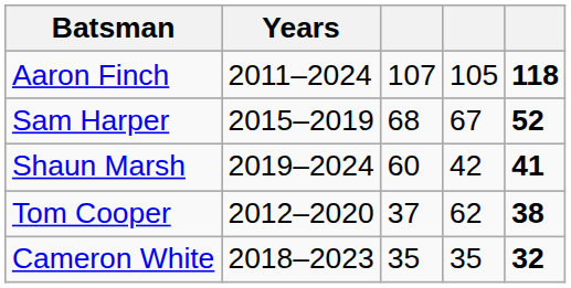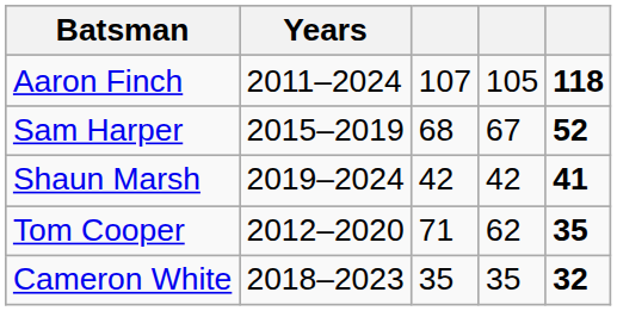 <table class="wikitable">
 <tr>
 <th>Batsman</th>
 <th>Years</th>
 <th></th>
 <th></th>
 <th></th>
 </tr>
 <tr>
 <td><a href='#'>Aaron Finch</a></td>
 <td>2011–2024</td>
 <td>107</td>
 <td>105</td>
 <td><strong>118</strong></td>
 </tr>
 <tr>
 <td><a href='#'>Sam Harper</a></td>
 <td>2015–2019</td>
 <td>68</td>
 <td>67</td>
 <td><strong>52</strong></td>
 </tr>
 <tr>
 <td><a href='#'>Shaun Marsh</a></td>
 <td>2019–2024</td>
-<td>60</td>
+<td>42</td>
 <td>42</td>
 <td><strong>41</strong></td>
 </tr>
 <tr>
 <td><a href='#'>Tom Cooper</a></td>
 <td>2012–2020</td>
-<td>37</td>
+<td>71</td>
 <td>62</td>
-<td><strong>38</strong></td>
+<td><strong>35</strong></td>
 </tr>
 <tr>
 <td><a href='#'>Cameron White</a></td>
 <td>2018–2023</td>
 <td>35</td>
 <td>35</td>
 <td><strong>32</strong></td>
 </tr>
 </table>
